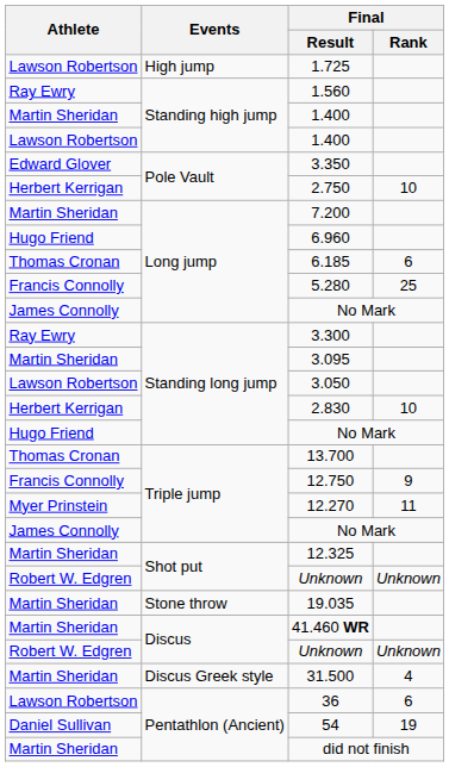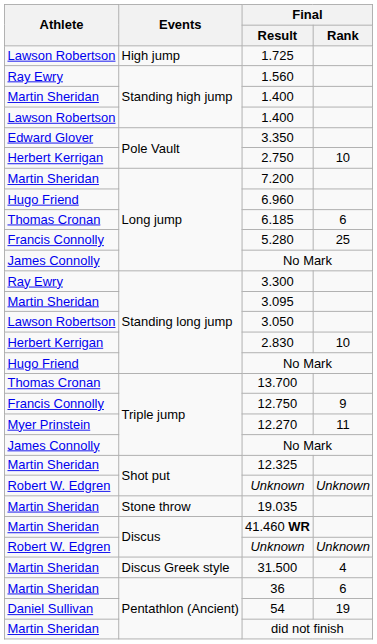 <table class=wikitable style="font-size:90%">
 <tr>
 <th rowspan="2">Athlete</th>
 <th rowspan="2">Events</th>
 <th colspan="2">Final</th>
 </tr>
 <tr>
 <th>Result</th>
 <th>Rank</th>
 </tr>
 <tr>
 <td><a href='#'>Lawson Robertson</a></td>
 <td>High jump</td>
 <td align="center">1.725</td>
 <td align="center"></td>
 </tr>
 <tr>
 <td><a href='#'>Ray Ewry</a></td>
 <td rowspan=3>Standing high jump</td>
 <td align="center">1.560</td>
 <td align="center"></td>
 </tr>
 <tr>
 <td><a href='#'>Martin Sheridan</a></td>
 <td align="center">1.400</td>
 <td align="center"></td>
 </tr>
 <tr>
 <td><a href='#'>Lawson Robertson</a></td>
 <td align="center">1.400</td>
 <td align="center"></td>
 </tr>
 <tr>
 <td><a href='#'>Edward Glover</a></td>
 <td rowspan=2>Pole Vault</td>
 <td align="center">3.350</td>
 <td align="center"></td>
 </tr>
 <tr>
 <td><a href='#'>Herbert Kerrigan</a></td>
 <td align="center">2.750</td>
 <td align="center">10</td>
 </tr>
 <tr>
 <td><a href='#'>Martin Sheridan</a></td>
 <td rowspan=5>Long jump</td>
 <td align="center">7.200</td>
 <td align="center"></td>
 </tr>
 <tr>
 <td><a href='#'>Hugo Friend</a></td>
 <td align="center">6.960</td>
 <td align="center"></td>
 </tr>
 <tr>
 <td><a href='#'>Thomas Cronan</a></td>
 <td align="center">6.185</td>
 <td align="center">6</td>
 </tr>
 <tr>
 <td><a href='#'>Francis Connolly</a></td>
 <td align="center">5.280</td>
 <td align="center">25</td>
 </tr>
 <tr>
 <td><a href='#'>James Connolly</a></td>
 <td align="center" colspan=2>No Mark</td>
 </tr>
 <tr>
 <td><a href='#'>Ray Ewry</a></td>
 <td rowspan=5>Standing long jump</td>
 <td align="center">3.300</td>
 <td align="center"></td>
 </tr>
 <tr>
 <td><a href='#'>Martin Sheridan</a></td>
 <td align="center">3.095</td>
 <td align="center"></td>
 </tr>
 <tr>
 <td><a href='#'>Lawson Robertson</a></td>
 <td align="center">3.050</td>
 <td align="center"></td>
 </tr>
 <tr>
 <td><a href='#'>Herbert Kerrigan</a></td>
 <td align="center">2.830</td>
 <td align="center">10</td>
 </tr>
 <tr>
 <td><a href='#'>Hugo Friend</a></td>
 <td align="center" colspan=2>No Mark</td>
 </tr>
 <tr>
 <td><a href='#'>Thomas Cronan</a></td>
 <td rowspan=4>Triple jump</td>
 <td align="center">13.700</td>
 <td align="center"></td>
 </tr>
 <tr>
 <td><a href='#'>Francis Connolly</a></td>
 <td align="center">12.750</td>
 <td align="center">9</td>
 </tr>
 <tr>
 <td><a href='#'>Myer Prinstein</a></td>
 <td align="center">12.270</td>
 <td align="center">11</td>
 </tr>
 <tr>
 <td><a href='#'>James Connolly</a></td>
 <td align="center" colspan=2>No Mark</td>
 </tr>
 <tr>
 <td><a href='#'>Martin Sheridan</a></td>
 <td rowspan=2>Shot put</td>
 <td align="center">12.325</td>
 <td align="center"></td>
 </tr>
 <tr>
 <td><a href='#'>Robert W. Edgren</a></td>
 <td align="center"><em>Unknown</em></td>
 <td align="center"><em>Unknown</em></td>
 </tr>
 <tr>
 <td><a href='#'>Martin Sheridan</a></td>
 <td>Stone throw</td>
 <td align="center">19.035</td>
 <td align="center"></td>
 </tr>
 <tr>
 <td><a href='#'>Martin Sheridan</a></td>
 <td rowspan=2>Discus</td>
 <td align="center">41.460 <strong>WR</strong></td>
 <td align="center"></td>
 </tr>
 <tr>
 <td><a href='#'>Robert W. Edgren</a></td>
 <td align="center"><em>Unknown</em></td>
 <td align="center"><em>Unknown</em></td>
 </tr>
 <tr>
 <td><a href='#'>Martin Sheridan</a></td>
 <td>Discus Greek style</td>
 <td align="center">31.500</td>
 <td align="center">4</td>
 </tr>
 <tr>
-<td><a href='#'>Lawson Robertson</a></td>
+<td><a href='#'>Martin Sheridan</a></td>
 <td rowspan=3>Pentathlon (Ancient)</td>
 <td align="center">36</td>
 <td align="center">6</td>
 </tr>
 <tr>
 <td><a href='#'>Daniel Sullivan</a></td>
 <td align="center">54</td>
 <td align="center">19</td>
 </tr>
 <tr>
 <td><a href='#'>Martin Sheridan</a></td>
 <td align="center" colspan=2>did not finish</td>
 </tr>
 </table>
